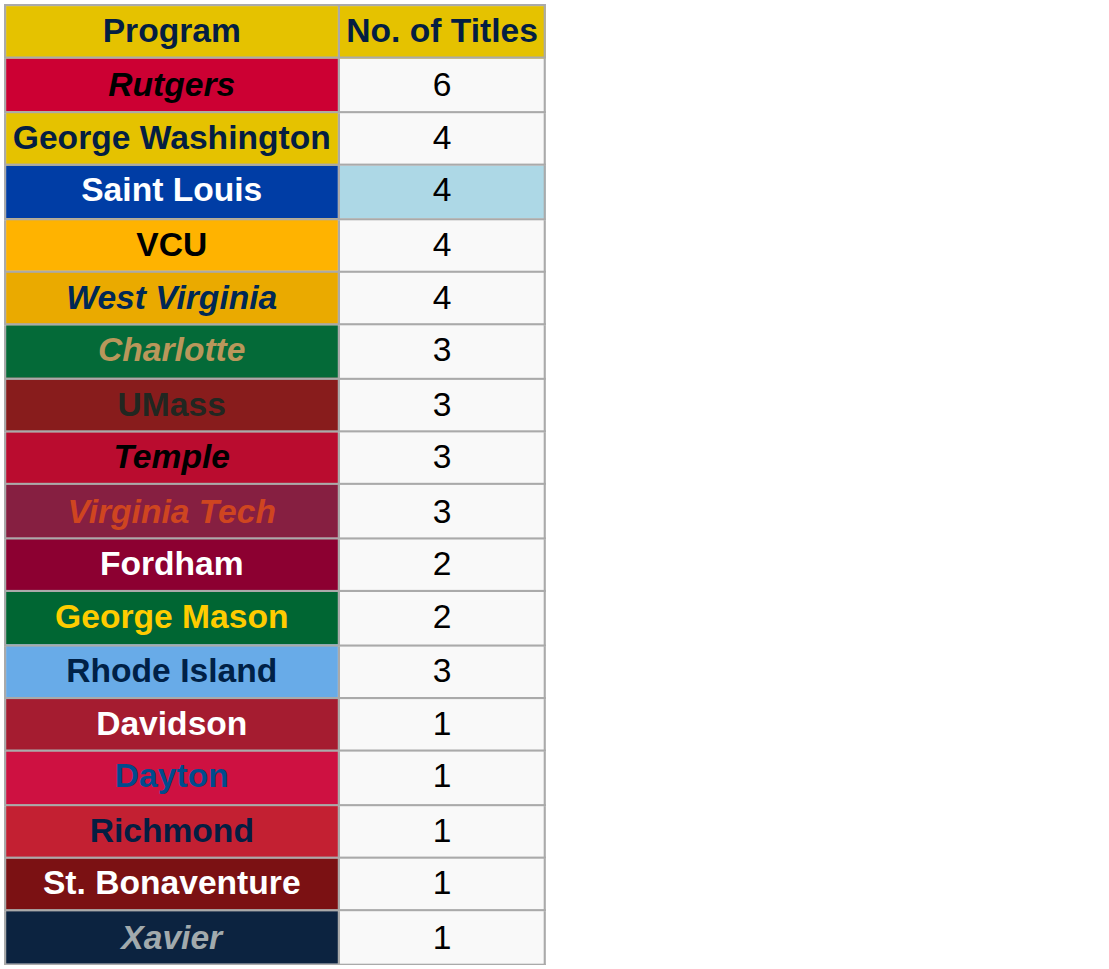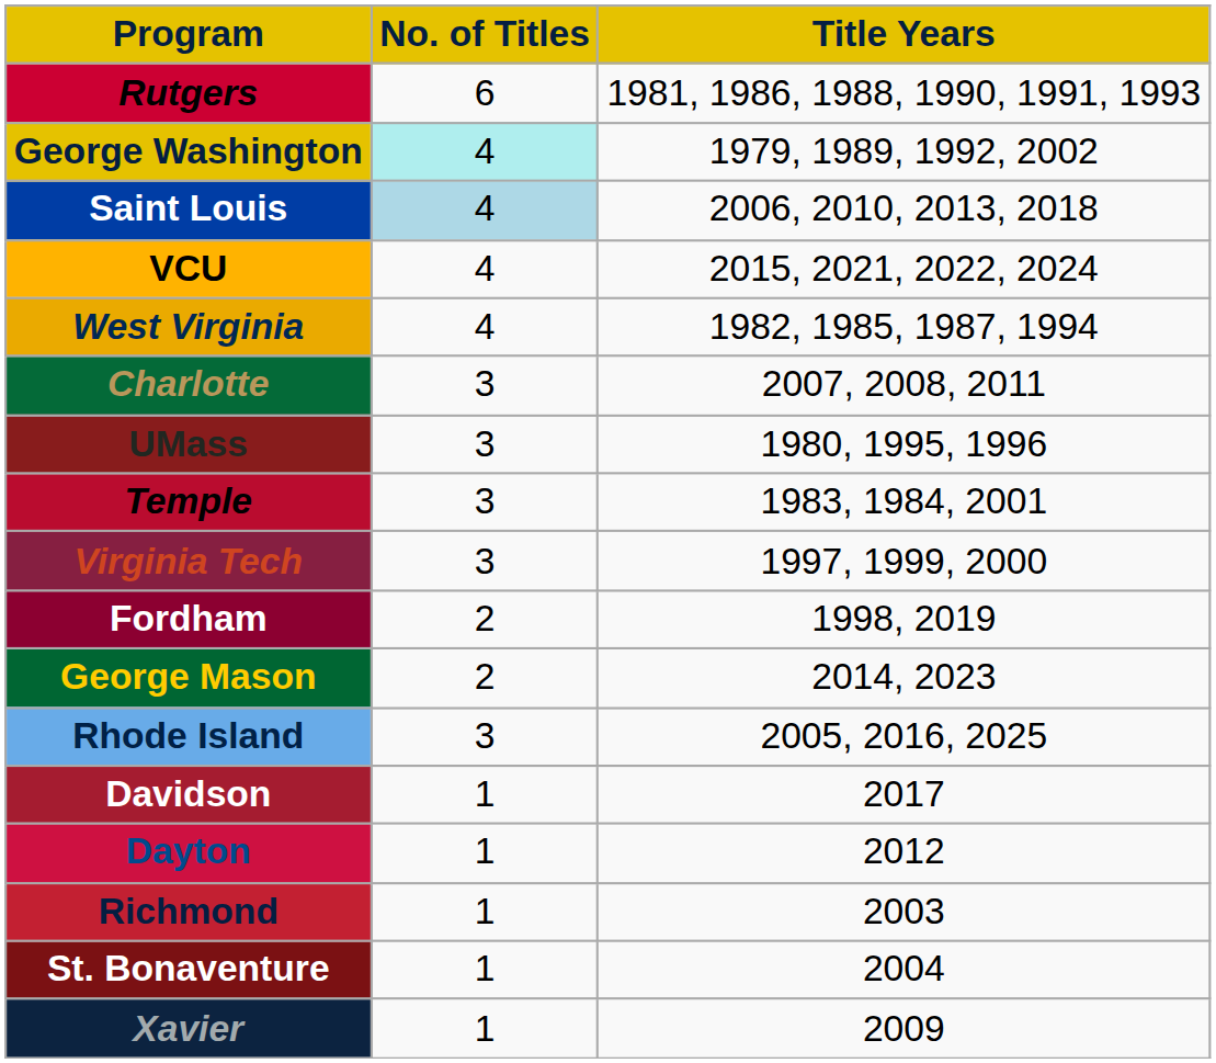 <table class="wikitable sortable" style="text-align:center;">
 <tr>
 <th style="background:#E5C200; color:#041E42;">Program</th>
 <th style="background:#E5C200; color:#041E42;">No. of Titles</th>
+<th style="background:#E5C200; color:#041E42;">Title Years</th>
 </tr>
 <tr>
 <td style="background:#CC0033; color:#000000; font-weight:bold; font-style:italic;">Rutgers</td>
 <td>6</td>
+<td>1981, 1986, 1988, 1990, 1991, 1993</td>
 </tr>
 <tr>
 <td style="background:#E5C200; color:#041E42; font-weight:bold;">George Washington</td>
-<td>4</td>
+<td style="background: paleturquoise;">4</td>
+<td>1979, 1989, 1992, 2002</td>
 </tr>
 <tr>
 <td style="background:#003DA5; color:#FFFFFF; font-weight:bold;">Saint Louis</td>
 <td style="background: lightblue;">4</td>
+<td>2006, 2010, 2013, 2018</td>
 </tr>
 <tr>
 <td style="background:#FFB300; color:#000000; font-weight:bold;">VCU</td>
 <td>4</td>
+<td>2015, 2021, 2022, 2024</td>
 </tr>
 <tr>
 <td style="background:#EAAA00; color:#002855; font-weight:bold; font-style:italic;">West Virginia</td>
 <td>4</td>
+<td>1982, 1985, 1987, 1994</td>
 </tr>
 <tr>
 <td style="background:#046A38; color:#B9975B; font-weight:bold; font-style:italic;">Charlotte</td>
 <td>3</td>
+<td>2007, 2008, 2011</td>
 </tr>
 <tr>
 <td style="background:#881C1C; color:#212721; font-weight:bold;">UMass</td>
 <td>3</td>
+<td>1980, 1995, 1996</td>
 </tr>
 <tr>
 <td style="background:#BA0C2F; color:#000000; font-weight:bold; font-style:italic;">Temple</td>
 <td>3</td>
+<td>1983, 1984, 2001</td>
 </tr>
 <tr>
 <td style="background:#861F41; color:#CF4520; font-weight:bold; font-style:italic;">Virginia Tech</td>
 <td>3</td>
+<td>1997, 1999, 2000</td>
 </tr>
 <tr>
 <td style="background:#8C0031; color:#FFFFFF; font-weight:bold;">Fordham</td>
 <td>2</td>
+<td>1998, 2019</td>
 </tr>
 <tr>
 <td style="background:#006633; color:#FFCC00; font-weight:bold;">George Mason</td>
 <td>2</td>
+<td>2014, 2023</td>
 </tr>
 <tr>
 <td style="background:#68ABE8; color:#002147; font-weight:bold;">Rhode Island</td>
 <td>3</td>
+<td>2005, 2016, 2025</td>
 </tr>
 <tr>
 <td style="background:#A51C30; color:#FFFFFF; font-weight:bold;">Davidson</td>
 <td>1</td>
+<td>2017</td>
 </tr>
 <tr>
 <td style="background:#CE1141; color:#004B8D; font-weight:bold;">Dayton</td>
 <td>1</td>
+<td>2012</td>
 </tr>
 <tr>
 <td style="background:#C32032; color:#041E42; font-weight:bold;">Richmond</td>
 <td>1</td>
+<td>2003</td>
 </tr>
 <tr>
 <td style="background:#7B1113; color:#FFFFFF; font-weight:bold;">St. Bonaventure</td>
 <td>1</td>
+<td>2004</td>
 </tr>
 <tr>
 <td style="background:#0C2340; color:#A2AAAD; font-weight:bold; font-style:italic;">Xavier</td>
 <td>1</td>
+<td>2009</td>
 </tr>
 </table>
